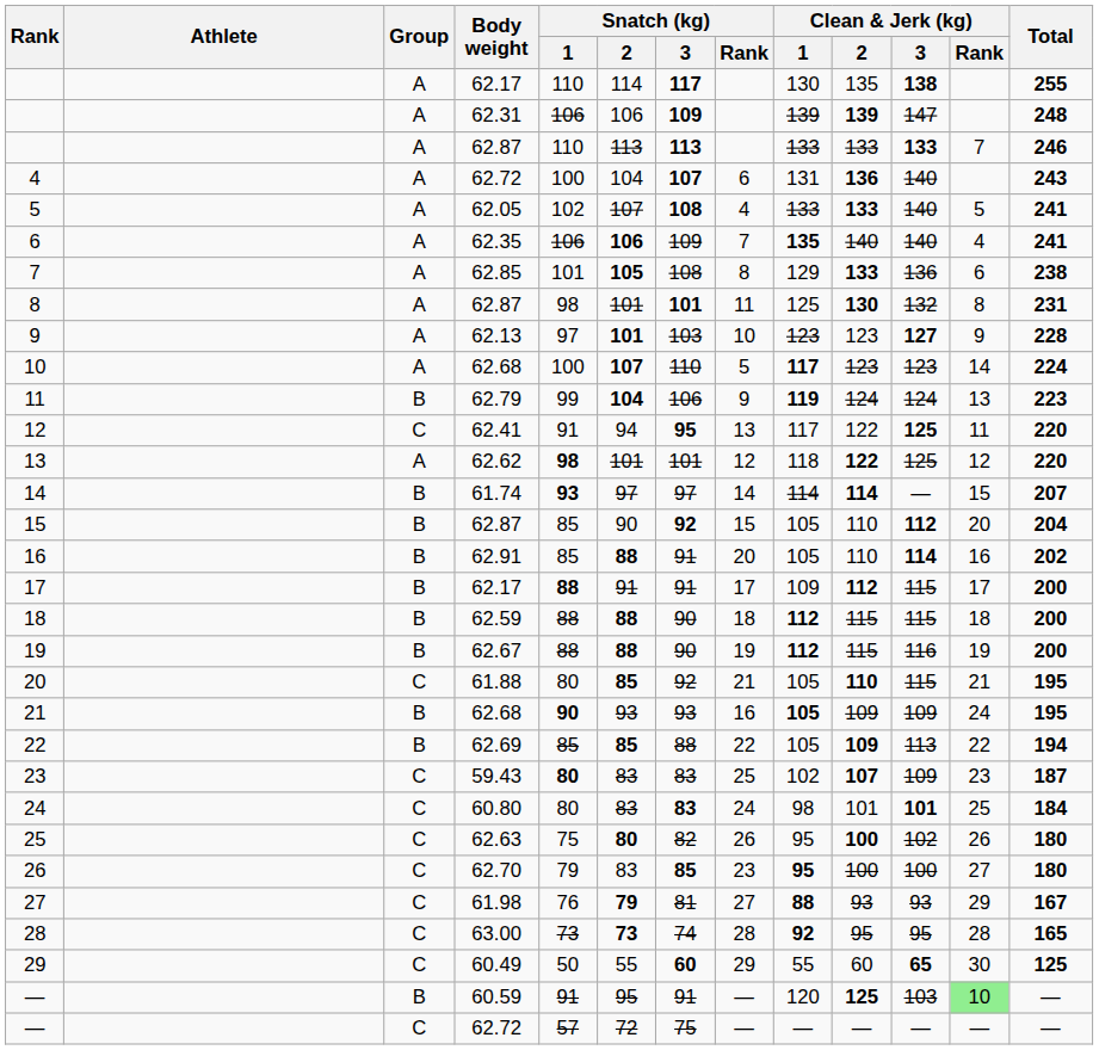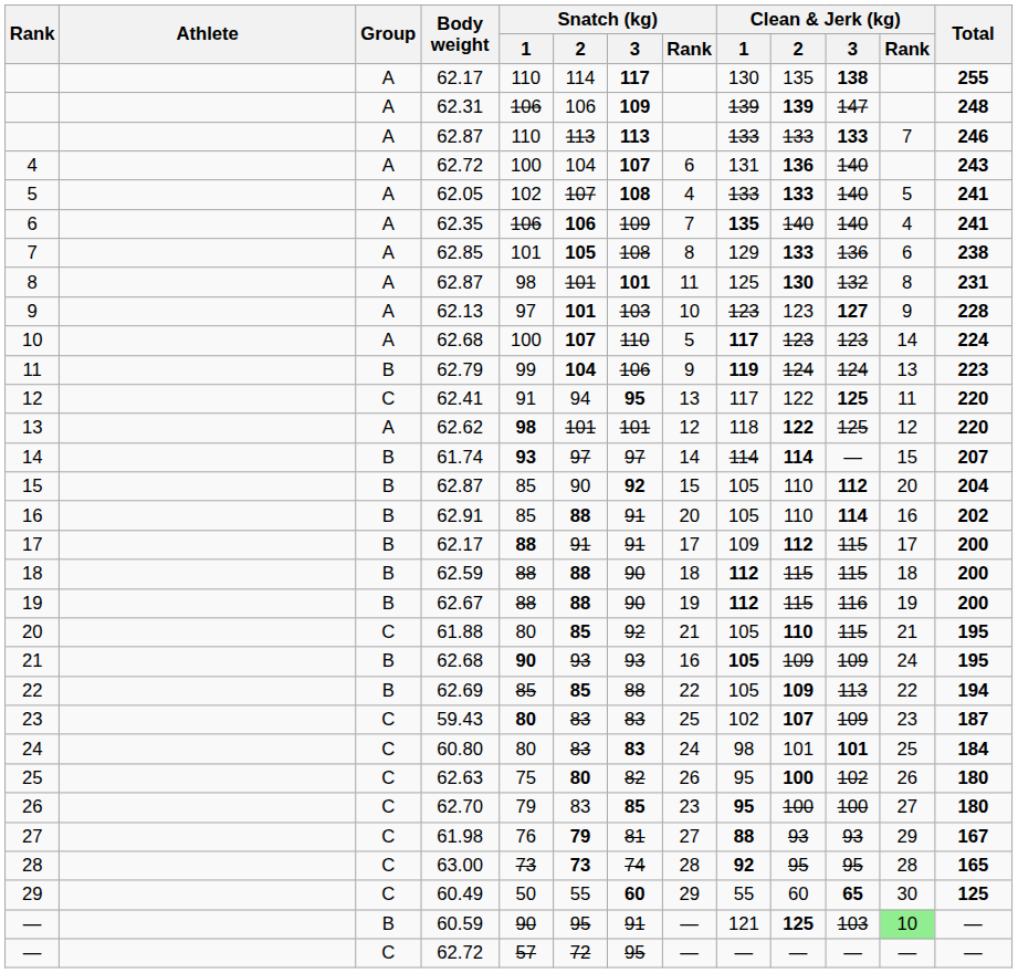 <table class = "wikitable" style="text-align:center;">
 <tr>
 <th rowspan=2 width=40>Rank</th>
 <th rowspan=2 width=250>Athlete</th>
 <th rowspan=2 width=50>Group</th>
 <th rowspan=2 width=60>Body weight</th>
 <th colspan=4>Snatch (kg)</th>
 <th colspan=4>Clean & Jerk (kg)</th>
 <th rowspan=2 width=60>Total</th>
 </tr>
 <tr>
 <th width=40>1</th>
 <th width=40>2</th>
 <th width=40>3</th>
 <th width=40>Rank</th>
 <th width=40>1</th>
 <th width=40>2</th>
 <th width=40>3</th>
 <th width=40>Rank</th>
 </tr>
 <tr>
 <td></td>
 <td align=left></td>
 <td>A</td>
 <td>62.17</td>
 <td>110</td>
 <td>114</td>
 <td><strong>117</strong></td>
 <td></td>
 <td>130</td>
 <td>135</td>
 <td><strong>138</strong></td>
 <td></td>
 <td><strong>255</strong></td>
 </tr>
 <tr>
 <td></td>
 <td align=left></td>
 <td>A</td>
 <td>62.31</td>
 <td><s>106</s></td>
 <td>106</td>
 <td><strong>109</strong></td>
 <td></td>
 <td><s>139</s></td>
 <td><strong>139</strong></td>
 <td><s>147</s></td>
 <td></td>
 <td><strong>248</strong></td>
 </tr>
 <tr>
 <td></td>
 <td align=left></td>
 <td>A</td>
 <td>62.87</td>
 <td>110</td>
 <td><s>113</s></td>
 <td><strong>113</strong></td>
 <td></td>
 <td><s>133</s></td>
 <td><s>133</s></td>
 <td><strong>133</strong></td>
 <td>7</td>
 <td><strong>246</strong></td>
 </tr>
 <tr>
 <td>4</td>
 <td align=left></td>
 <td>A</td>
 <td>62.72</td>
 <td>100</td>
 <td>104</td>
 <td><strong>107</strong></td>
 <td>6</td>
 <td>131</td>
 <td><strong>136</strong></td>
 <td><s>140</s></td>
 <td></td>
 <td><strong>243</strong></td>
 </tr>
 <tr>
 <td>5</td>
 <td align=left></td>
 <td>A</td>
 <td>62.05</td>
 <td>102</td>
 <td><s>107</s></td>
 <td><strong>108</strong></td>
 <td>4</td>
 <td><s>133</s></td>
 <td><strong>133</strong></td>
 <td><s>140</s></td>
 <td>5</td>
 <td><strong>241</strong></td>
 </tr>
 <tr>
 <td>6</td>
 <td align=left></td>
 <td>A</td>
 <td>62.35</td>
 <td><s>106</s></td>
 <td><strong>106</strong></td>
 <td><s>109</s></td>
 <td>7</td>
 <td><strong>135</strong></td>
 <td><s>140</s></td>
 <td><s>140</s></td>
 <td>4</td>
 <td><strong>241</strong></td>
 </tr>
 <tr>
 <td>7</td>
 <td align=left></td>
 <td>A</td>
 <td>62.85</td>
 <td>101</td>
 <td><strong>105</strong></td>
 <td><s>108</s></td>
 <td>8</td>
 <td>129</td>
 <td><strong>133</strong></td>
 <td><s>136</s></td>
 <td>6</td>
 <td><strong>238</strong></td>
 </tr>
 <tr>
 <td>8</td>
 <td align=left></td>
 <td>A</td>
 <td>62.87</td>
 <td>98</td>
 <td><s>101</s></td>
 <td><strong>101</strong></td>
 <td>11</td>
 <td>125</td>
 <td><strong>130</strong></td>
 <td><s>132</s></td>
 <td>8</td>
 <td><strong>231</strong></td>
 </tr>
 <tr>
 <td>9</td>
 <td align=left></td>
 <td>A</td>
 <td>62.13</td>
 <td>97</td>
 <td><strong>101</strong></td>
 <td><s>103</s></td>
 <td>10</td>
 <td><s>123</s></td>
 <td>123</td>
 <td><strong>127</strong></td>
 <td>9</td>
 <td><strong>228</strong></td>
 </tr>
 <tr>
 <td>10</td>
 <td align=left></td>
 <td>A</td>
 <td>62.68</td>
 <td>100</td>
 <td><strong>107</strong></td>
 <td><s>110</s></td>
 <td>5</td>
 <td><strong>117</strong></td>
 <td><s>123</s></td>
 <td><s>123</s></td>
 <td>14</td>
 <td><strong>224</strong></td>
 </tr>
 <tr>
 <td>11</td>
 <td align=left></td>
 <td>B</td>
 <td>62.79</td>
 <td>99</td>
 <td><strong>104</strong></td>
 <td><s>106 </s></td>
 <td>9</td>
 <td><strong>119</strong></td>
 <td><s>124 </s></td>
 <td><s>124 </s></td>
 <td>13</td>
 <td><strong>223</strong></td>
 </tr>
 <tr>
 <td>12</td>
 <td align=left></td>
 <td>C</td>
 <td>62.41</td>
 <td>91</td>
 <td>94</td>
 <td><strong>95</strong></td>
 <td>13</td>
 <td>117</td>
 <td>122</td>
 <td><strong>125</strong></td>
 <td>11</td>
 <td><strong>220</strong></td>
 </tr>
 <tr>
 <td>13</td>
 <td align=left></td>
 <td>A</td>
 <td>62.62</td>
 <td><strong>98</strong></td>
 <td><s>101</s></td>
 <td><s>101</s></td>
 <td>12</td>
 <td>118</td>
 <td><strong>122</strong></td>
 <td><s>125</s></td>
 <td>12</td>
 <td><strong>220</strong></td>
 </tr>
 <tr>
 <td>14</td>
 <td align=left></td>
 <td>B</td>
 <td>61.74</td>
 <td><strong>93</strong></td>
 <td><s>97 </s></td>
 <td><s>97 </s></td>
 <td>14</td>
 <td><s>114 </s></td>
 <td><strong>114</strong></td>
 <td>—</td>
 <td>15</td>
 <td><strong>207</strong></td>
 </tr>
 <tr>
 <td>15</td>
 <td align=left></td>
 <td>B</td>
 <td>62.87</td>
 <td>85</td>
 <td>90</td>
 <td><strong>92</strong></td>
 <td>15</td>
 <td>105</td>
 <td>110</td>
 <td><strong>112</strong></td>
 <td>20</td>
 <td><strong>204</strong></td>
 </tr>
 <tr>
 <td>16</td>
 <td align=left></td>
 <td>B</td>
 <td>62.91</td>
 <td>85</td>
 <td><strong>88</strong></td>
 <td><s>91 </s></td>
 <td>20</td>
 <td>105</td>
 <td>110</td>
 <td><strong>114</strong></td>
 <td>16</td>
 <td><strong>202</strong></td>
 </tr>
 <tr>
 <td>17</td>
 <td align=left></td>
 <td>B</td>
 <td>62.17</td>
 <td><strong>88</strong></td>
 <td><s>91 </s></td>
 <td><s>91 </s></td>
 <td>17</td>
 <td>109</td>
 <td><strong>112</strong></td>
 <td><s>115 </s></td>
 <td>17</td>
 <td><strong>200</strong></td>
 </tr>
 <tr>
 <td>18</td>
 <td align=left></td>
 <td>B</td>
 <td>62.59</td>
 <td><s>88 </s></td>
 <td><strong>88</strong></td>
 <td><s>90 </s></td>
 <td>18</td>
 <td><strong>112</strong></td>
 <td><s>115 </s></td>
 <td><s>115 </s></td>
 <td>18</td>
 <td><strong>200</strong></td>
 </tr>
 <tr>
 <td>19</td>
 <td align=left></td>
 <td>B</td>
 <td>62.67</td>
 <td><s>88 </s></td>
 <td><strong>88</strong></td>
 <td><s>90 </s></td>
 <td>19</td>
 <td><strong>112</strong></td>
 <td><s>115 </s></td>
 <td><s>116 </s></td>
 <td>19</td>
 <td><strong>200</strong></td>
 </tr>
 <tr>
 <td>20</td>
 <td align=left></td>
 <td>C</td>
 <td>61.88</td>
 <td>80</td>
 <td><strong>85</strong></td>
 <td><s>92 </s></td>
 <td>21</td>
 <td>105</td>
 <td><strong>110</strong></td>
 <td><s>115 </s></td>
 <td>21</td>
 <td><strong>195</strong></td>
 </tr>
 <tr>
 <td>21</td>
 <td align=left></td>
 <td>B</td>
 <td>62.68</td>
 <td><strong>90</strong></td>
 <td><s>93 </s></td>
 <td><s>93 </s></td>
 <td>16</td>
 <td><strong>105</strong></td>
 <td><s>109 </s></td>
 <td><s>109 </s></td>
 <td>24</td>
 <td><strong>195</strong></td>
 </tr>
 <tr>
 <td>22</td>
 <td align=left></td>
 <td>B</td>
 <td>62.69</td>
 <td><s>85 </s></td>
 <td><strong>85</strong></td>
 <td><s>88 </s></td>
 <td>22</td>
 <td>105</td>
 <td><strong>109</strong></td>
 <td><s>113 </s></td>
 <td>22</td>
 <td><strong>194</strong></td>
 </tr>
 <tr>
 <td>23</td>
 <td align=left></td>
 <td>C</td>
 <td>59.43</td>
 <td><strong>80</strong></td>
 <td><s>83 </s></td>
 <td><s>83 </s></td>
 <td>25</td>
 <td>102</td>
 <td><strong>107</strong></td>
 <td><s>109 </s></td>
 <td>23</td>
 <td><strong>187</strong></td>
 </tr>
 <tr>
 <td>24</td>
 <td align=left></td>
 <td>C</td>
 <td>60.80</td>
 <td>80</td>
 <td><s>83 </s></td>
 <td><strong>83</strong></td>
 <td>24</td>
 <td>98</td>
 <td>101</td>
 <td><strong>101</strong></td>
 <td>25</td>
 <td><strong>184</strong></td>
 </tr>
 <tr>
 <td>25</td>
 <td align=left></td>
 <td>C</td>
 <td>62.63</td>
 <td>75</td>
 <td><strong>80</strong></td>
 <td><s>82 </s></td>
 <td>26</td>
 <td>95</td>
 <td><strong>100</strong></td>
 <td><s>102 </s></td>
 <td>26</td>
 <td><strong>180</strong></td>
 </tr>
 <tr>
 <td>26</td>
 <td align=left></td>
 <td>C</td>
 <td>62.70</td>
 <td>79</td>
 <td>83</td>
 <td><strong>85</strong></td>
 <td>23</td>
 <td><strong>95</strong></td>
 <td><s>100 </s></td>
 <td><s>100 </s></td>
 <td>27</td>
 <td><strong>180</strong></td>
 </tr>
 <tr>
 <td>27</td>
 <td align=left></td>
 <td>C</td>
 <td>61.98</td>
 <td>76</td>
 <td><strong>79</strong></td>
 <td><s>81 </s></td>
 <td>27</td>
 <td><strong>88</strong></td>
 <td><s>93 </s></td>
 <td><s>93 </s></td>
 <td>29</td>
 <td><strong>167</strong></td>
 </tr>
 <tr>
 <td>28</td>
 <td align=left></td>
 <td>C</td>
 <td>63.00</td>
 <td><s>73 </s></td>
 <td><strong>73</strong></td>
 <td><s>74 </s></td>
 <td>28</td>
 <td><strong>92</strong></td>
 <td><s>95 </s></td>
 <td><s>95 </s></td>
 <td>28</td>
 <td><strong>165</strong></td>
 </tr>
 <tr>
 <td>29</td>
 <td align=left></td>
 <td>C</td>
 <td>60.49</td>
 <td>50</td>
 <td>55</td>
 <td><strong>60</strong></td>
 <td>29</td>
 <td>55</td>
 <td>60</td>
 <td><strong>65</strong></td>
 <td>30</td>
 <td><strong>125</strong></td>
 </tr>
 <tr>
 <td>—</td>
 <td align=left></td>
 <td>B</td>
 <td>60.59</td>
-<td><s>91 </s></td>
+<td><s>90 </s></td>
 <td><s>95 </s></td>
 <td><s>91 </s></td>
 <td>—</td>
-<td>120</td>
+<td>121</td>
 <td><strong>125</strong></td>
 <td><s>103 </s></td>
 <td style="background: lightgreen;">10</td>
 <td>—</td>
 </tr>
 <tr>
 <td>—</td>
 <td align=left></td>
 <td>C</td>
 <td>62.72</td>
 <td><s>57 </s></td>
 <td><s>72 </s></td>
-<td><s>75 </s></td>
+<td><s>95 </s></td>
 <td>—</td>
 <td>—</td>
 <td>—</td>
 <td>—</td>
 <td>—</td>
 <td>—</td>
 </tr>
 </table>
